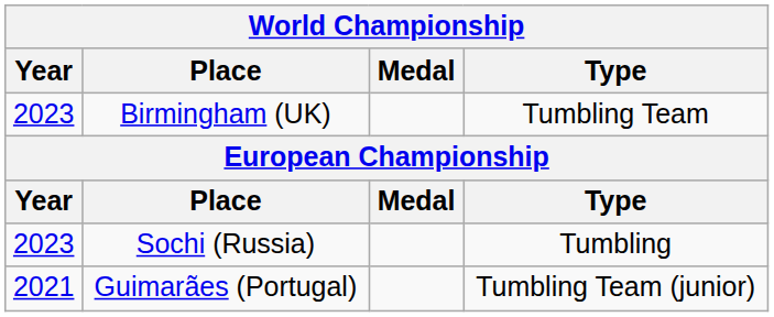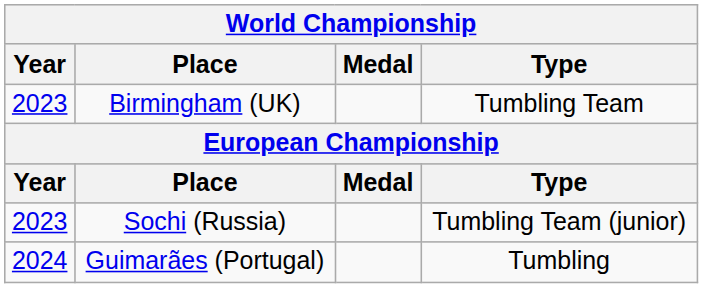 <table class="wikitable center col2izq" style="text-align:center;width:445px;">
 <tr>
 <th colspan="4"><a href='#'>World Championship</a></th>
 </tr>
 <tr>
 <th>Year</th>
 <th>Place</th>
 <th>Medal</th>
 <th>Type</th>
 </tr>
 <tr>
 <td><a href='#'>2023</a></td>
 <td><a href='#'>Birmingham</a> (UK)</td>
 <td></td>
 <td>Tumbling Team</td>
 </tr>
 <tr>
 <th colspan="4"><a href='#'>European Championship</a></th>
 </tr>
 <tr>
 <th>Year</th>
 <th>Place</th>
 <th>Medal</th>
 <th>Type</th>
 </tr>
 <tr>
 <td><a href='#'>2023</a></td>
 <td><a href='#'>Sochi</a> (Russia)</td>
 <td></td>
+<td>Tumbling Team (junior)</td>
+</tr>
+<tr>
+<td><a href='#'>2024</a></td>
+<td><a href='#'>Guimarães</a> (Portugal)</td>
+<td></td>
 <td>Tumbling</td>
 </tr>
-<tr>
-<td><a href='#'>2021</a></td>
-<td><a href='#'>Guimarães</a> (Portugal)</td>
-<td></td>
-<td>Tumbling Team (junior)</td>
-</tr>
 </table>
